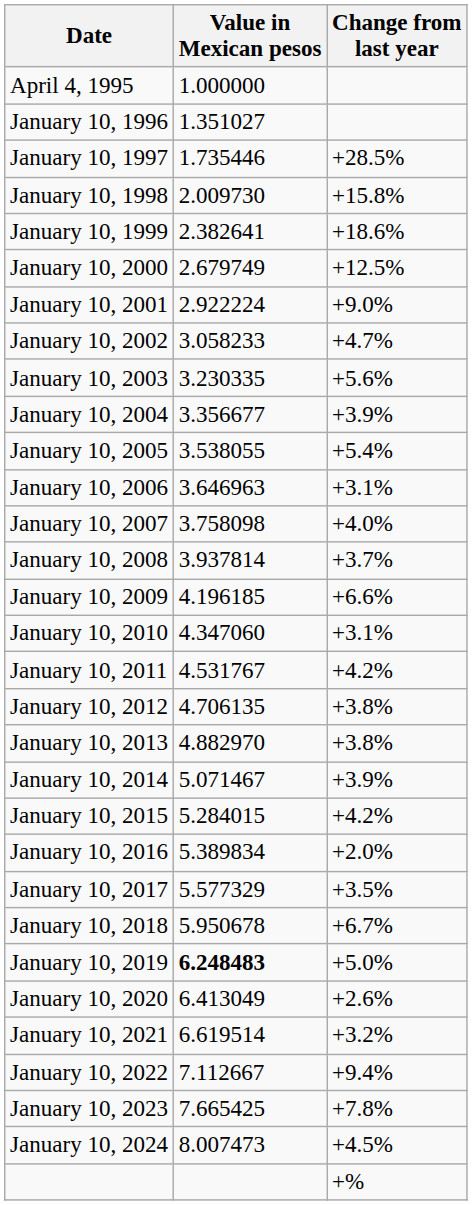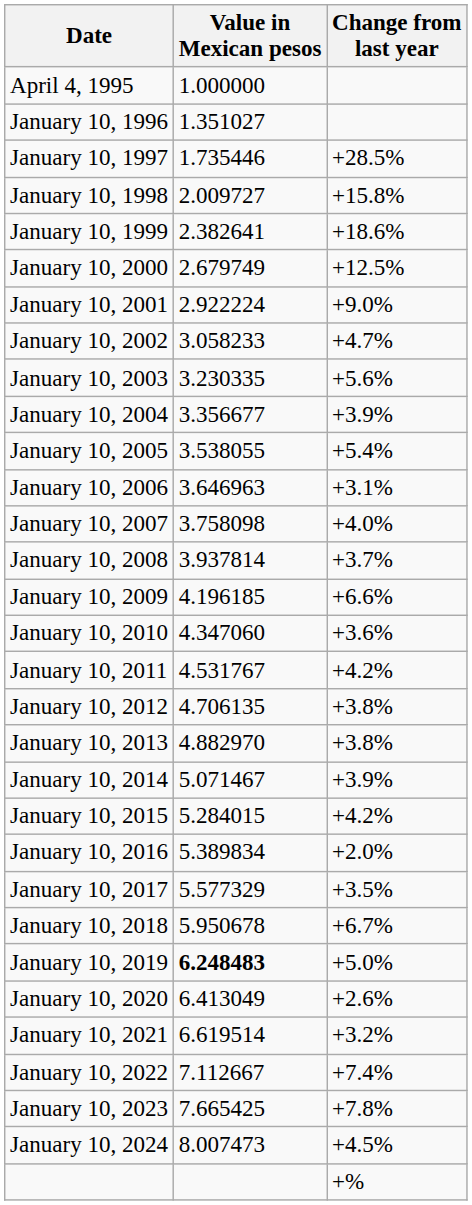 <table class="wikitable">
 <tr>
 <th>Date</th>
 <th>Value in<br>Mexican pesos</th>
 <th>Change from<br>last year</th>
 </tr>
 <tr>
 <td>April 4, 1995</td>
 <td>1.000000</td>
 <td></td>
 </tr>
 <tr>
 <td>January 10, 1996</td>
 <td>1.351027</td>
 <td></td>
 </tr>
 <tr>
 <td>January 10, 1997</td>
 <td>1.735446</td>
 <td>+28.5%</td>
 </tr>
 <tr>
 <td>January 10, 1998</td>
-<td>2.009730</td>
+<td>2.009727</td>
 <td>+15.8%</td>
 </tr>
 <tr>
 <td>January 10, 1999</td>
 <td>2.382641</td>
 <td>+18.6%</td>
 </tr>
 <tr>
 <td>January 10, 2000</td>
 <td>2.679749</td>
 <td>+12.5%</td>
 </tr>
 <tr>
 <td>January 10, 2001</td>
 <td>2.922224</td>
 <td>+9.0%</td>
 </tr>
 <tr>
 <td>January 10, 2002</td>
 <td>3.058233</td>
 <td>+4.7%</td>
 </tr>
 <tr>
 <td>January 10, 2003</td>
 <td>3.230335</td>
 <td>+5.6%</td>
 </tr>
 <tr>
 <td>January 10, 2004</td>
 <td>3.356677</td>
 <td>+3.9%</td>
 </tr>
 <tr>
 <td>January 10, 2005</td>
 <td>3.538055</td>
 <td>+5.4%</td>
 </tr>
 <tr>
 <td>January 10, 2006</td>
 <td>3.646963</td>
 <td>+3.1%</td>
 </tr>
 <tr>
 <td>January 10, 2007</td>
 <td>3.758098</td>
 <td>+4.0%</td>
 </tr>
 <tr>
 <td>January 10, 2008</td>
 <td>3.937814</td>
 <td>+3.7%</td>
 </tr>
 <tr>
 <td>January 10, 2009</td>
 <td>4.196185</td>
 <td>+6.6%</td>
 </tr>
 <tr>
 <td>January 10, 2010</td>
 <td>4.347060</td>
-<td>+3.1%</td>
+<td>+3.6%</td>
 </tr>
 <tr>
 <td>January 10, 2011</td>
 <td>4.531767</td>
 <td>+4.2%</td>
 </tr>
 <tr>
 <td>January 10, 2012</td>
 <td>4.706135</td>
 <td>+3.8%</td>
 </tr>
 <tr>
 <td>January 10, 2013</td>
 <td>4.882970</td>
 <td>+3.8%</td>
 </tr>
 <tr>
 <td>January 10, 2014</td>
 <td>5.071467</td>
 <td>+3.9%</td>
 </tr>
 <tr>
 <td>January 10, 2015</td>
 <td>5.284015</td>
 <td>+4.2%</td>
 </tr>
 <tr>
 <td>January 10, 2016</td>
 <td>5.389834</td>
 <td>+2.0%</td>
 </tr>
 <tr>
 <td>January 10, 2017</td>
 <td>5.577329</td>
 <td>+3.5%</td>
 </tr>
 <tr>
 <td>January 10, 2018</td>
 <td>5.950678</td>
 <td>+6.7%</td>
 </tr>
 <tr>
 <td>January 10, 2019</td>
 <td><strong>6.248483</strong></td>
 <td>+5.0%</td>
 </tr>
 <tr>
 <td>January 10, 2020</td>
 <td>6.413049</td>
 <td>+2.6%</td>
 </tr>
 <tr>
 <td>January 10, 2021</td>
 <td>6.619514</td>
 <td>+3.2%</td>
 </tr>
 <tr>
 <td>January 10, 2022</td>
 <td>7.112667</td>
-<td>+9.4%</td>
+<td>+7.4%</td>
 </tr>
 <tr>
 <td>January 10, 2023</td>
 <td>7.665425</td>
 <td>+7.8%</td>
 </tr>
 <tr>
 <td>January 10, 2024</td>
 <td>8.007473</td>
 <td>+4.5%</td>
 </tr>
 <tr>
 <td></td>
 <td></td>
 <td>+%</td>
 </tr>
 </table>
